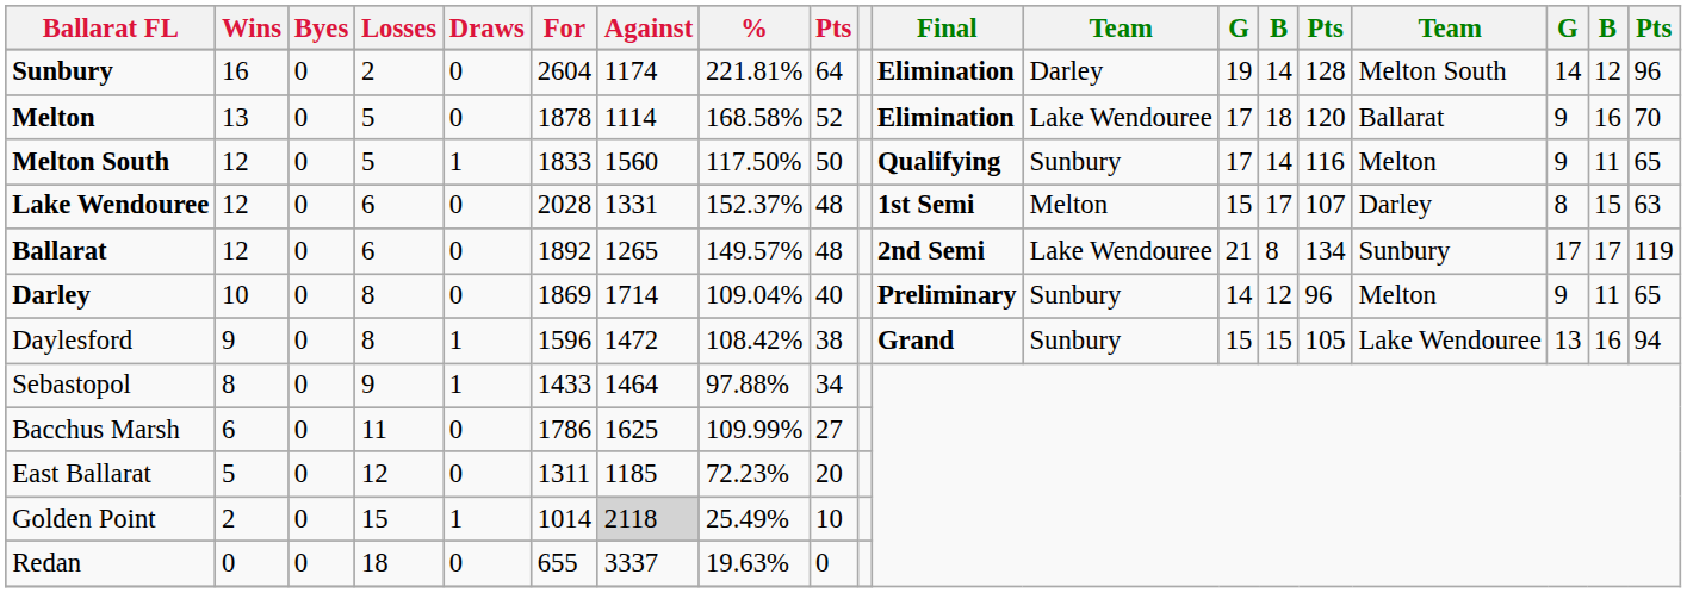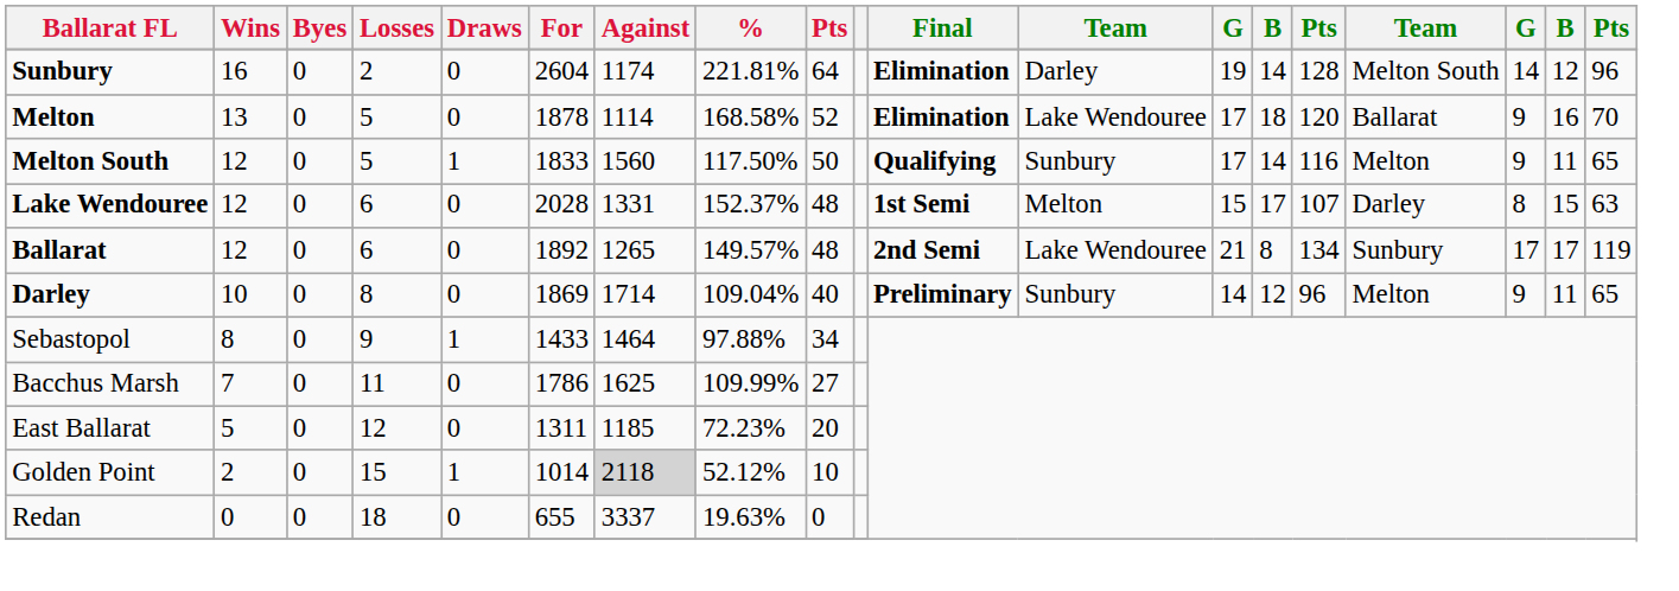 <table style="font-size: 85%; text-align: left;" class="wikitable">
 <tr>
 <th style="color:crimson">Ballarat FL</th>
 <th style="color:crimson">Wins</th>
 <th style="color:crimson">Byes</th>
 <th style="color:crimson">Losses</th>
 <th style="color:crimson">Draws</th>
 <th style="color:crimson">For</th>
 <th style="color:crimson">Against</th>
 <th style="color:crimson">%</th>
 <th style="color:crimson">Pts</th>
 <th></th>
 <th style="color:green">Final</th>
 <th style="color:green">Team</th>
 <th style="color:green">G</th>
 <th style="color:green">B</th>
 <th style="color:green">Pts</th>
 <th style="color:green">Team</th>
 <th style="color:green">G</th>
 <th style="color:green">B</th>
 <th style="color:green">Pts</th>
 </tr>
 <tr>
 </tr>
 <tr>
 </tr>
 <tr>
 <td><strong>	Sunbury	</strong></td>
 <td>16</td>
 <td>0</td>
 <td>2</td>
 <td>0</td>
 <td>2604</td>
 <td>1174</td>
 <td>221.81%</td>
 <td>64</td>
 <td></td>
 <td><strong>Elimination</strong></td>
 <td>Darley</td>
 <td>19</td>
 <td>14</td>
 <td>128</td>
 <td>Melton South</td>
 <td>14</td>
 <td>12</td>
 <td>96</td>
 </tr>
 <tr>
 <td><strong>	Melton	</strong></td>
 <td>13</td>
 <td>0</td>
 <td>5</td>
 <td>0</td>
 <td>1878</td>
 <td>1114</td>
 <td>168.58%</td>
 <td>52</td>
 <td></td>
 <td><strong>Elimination</strong></td>
 <td>Lake Wendouree</td>
 <td>17</td>
 <td>18</td>
 <td>120</td>
 <td>Ballarat</td>
 <td>9</td>
 <td>16</td>
 <td>70</td>
 </tr>
 <tr>
 <td><strong>	Melton South	</strong></td>
 <td>12</td>
 <td>0</td>
 <td>5</td>
 <td>1</td>
 <td>1833</td>
 <td>1560</td>
 <td>117.50%</td>
 <td>50</td>
 <td></td>
 <td><strong>Qualifying</strong></td>
 <td>Sunbury</td>
 <td>17</td>
 <td>14</td>
 <td>116</td>
 <td>Melton</td>
 <td>9</td>
 <td>11</td>
 <td>65</td>
 </tr>
 <tr>
 <td><strong>	Lake Wendouree	</strong></td>
 <td>12</td>
 <td>0</td>
 <td>6</td>
 <td>0</td>
 <td>2028</td>
 <td>1331</td>
 <td>152.37%</td>
 <td>48</td>
 <td></td>
 <td><strong>1st Semi</strong></td>
 <td>Melton</td>
 <td>15</td>
 <td>17</td>
 <td>107</td>
 <td>Darley</td>
 <td>8</td>
 <td>15</td>
 <td>63</td>
 </tr>
 <tr>
 <td><strong>	Ballarat	</strong></td>
 <td>12</td>
 <td>0</td>
 <td>6</td>
 <td>0</td>
 <td>1892</td>
 <td>1265</td>
 <td>149.57%</td>
 <td>48</td>
 <td></td>
 <td><strong>2nd Semi</strong></td>
 <td>Lake Wendouree</td>
 <td>21</td>
 <td>8</td>
 <td>134</td>
 <td>Sunbury</td>
 <td>17</td>
 <td>17</td>
 <td>119</td>
 </tr>
 <tr>
 <td><strong>	Darley	</strong></td>
 <td>10</td>
 <td>0</td>
 <td>8</td>
 <td>0</td>
 <td>1869</td>
 <td>1714</td>
 <td>109.04%</td>
 <td>40</td>
 <td></td>
 <td><strong>Preliminary</strong></td>
 <td>Sunbury</td>
 <td>14</td>
 <td>12</td>
 <td>96</td>
 <td>Melton</td>
 <td>9</td>
 <td>11</td>
 <td>65</td>
 </tr>
 <tr>
-<td>Daylesford</td>
-<td>9</td>
-<td>0</td>
-<td>8</td>
-<td>1</td>
-<td>1596</td>
-<td>1472</td>
-<td>108.42%</td>
-<td>38</td>
-<td></td>
-<td><strong>Grand</strong></td>
-<td>Sunbury</td>
-<td>15</td>
-<td>15</td>
-<td>105</td>
-<td>Lake Wendouree</td>
-<td>13</td>
-<td>16</td>
-<td>94</td>
-</tr>
-<tr>
 <td>Sebastopol</td>
 <td>8</td>
 <td>0</td>
 <td>9</td>
 <td>1</td>
 <td>1433</td>
 <td>1464</td>
 <td>97.88%</td>
 <td>34</td>
 <td></td>
 </tr>
 <tr>
 <td>Bacchus Marsh</td>
-<td>6</td>
+<td>7</td>
 <td>0</td>
 <td>11</td>
 <td>0</td>
 <td>1786</td>
 <td>1625</td>
 <td>109.99%</td>
 <td>27</td>
 <td></td>
 </tr>
 <tr>
 <td>East Ballarat</td>
 <td>5</td>
 <td>0</td>
 <td>12</td>
 <td>0</td>
 <td>1311</td>
 <td>1185</td>
 <td>72.23%</td>
 <td>20</td>
 <td></td>
 </tr>
 <tr>
 <td>Golden Point</td>
 <td>2</td>
 <td>0</td>
 <td>15</td>
 <td>1</td>
 <td>1014</td>
 <td style="background: lightgrey;">2118</td>
-<td>25.49%</td>
+<td>52.12%</td>
 <td>10</td>
 <td></td>
 </tr>
 <tr>
 <td>Redan</td>
 <td>0</td>
 <td>0</td>
 <td>18</td>
 <td>0</td>
 <td>655</td>
 <td>3337</td>
 <td>19.63%</td>
 <td>0</td>
 <td></td>
 </tr>
 <tr>
 </tr>
 </table>
